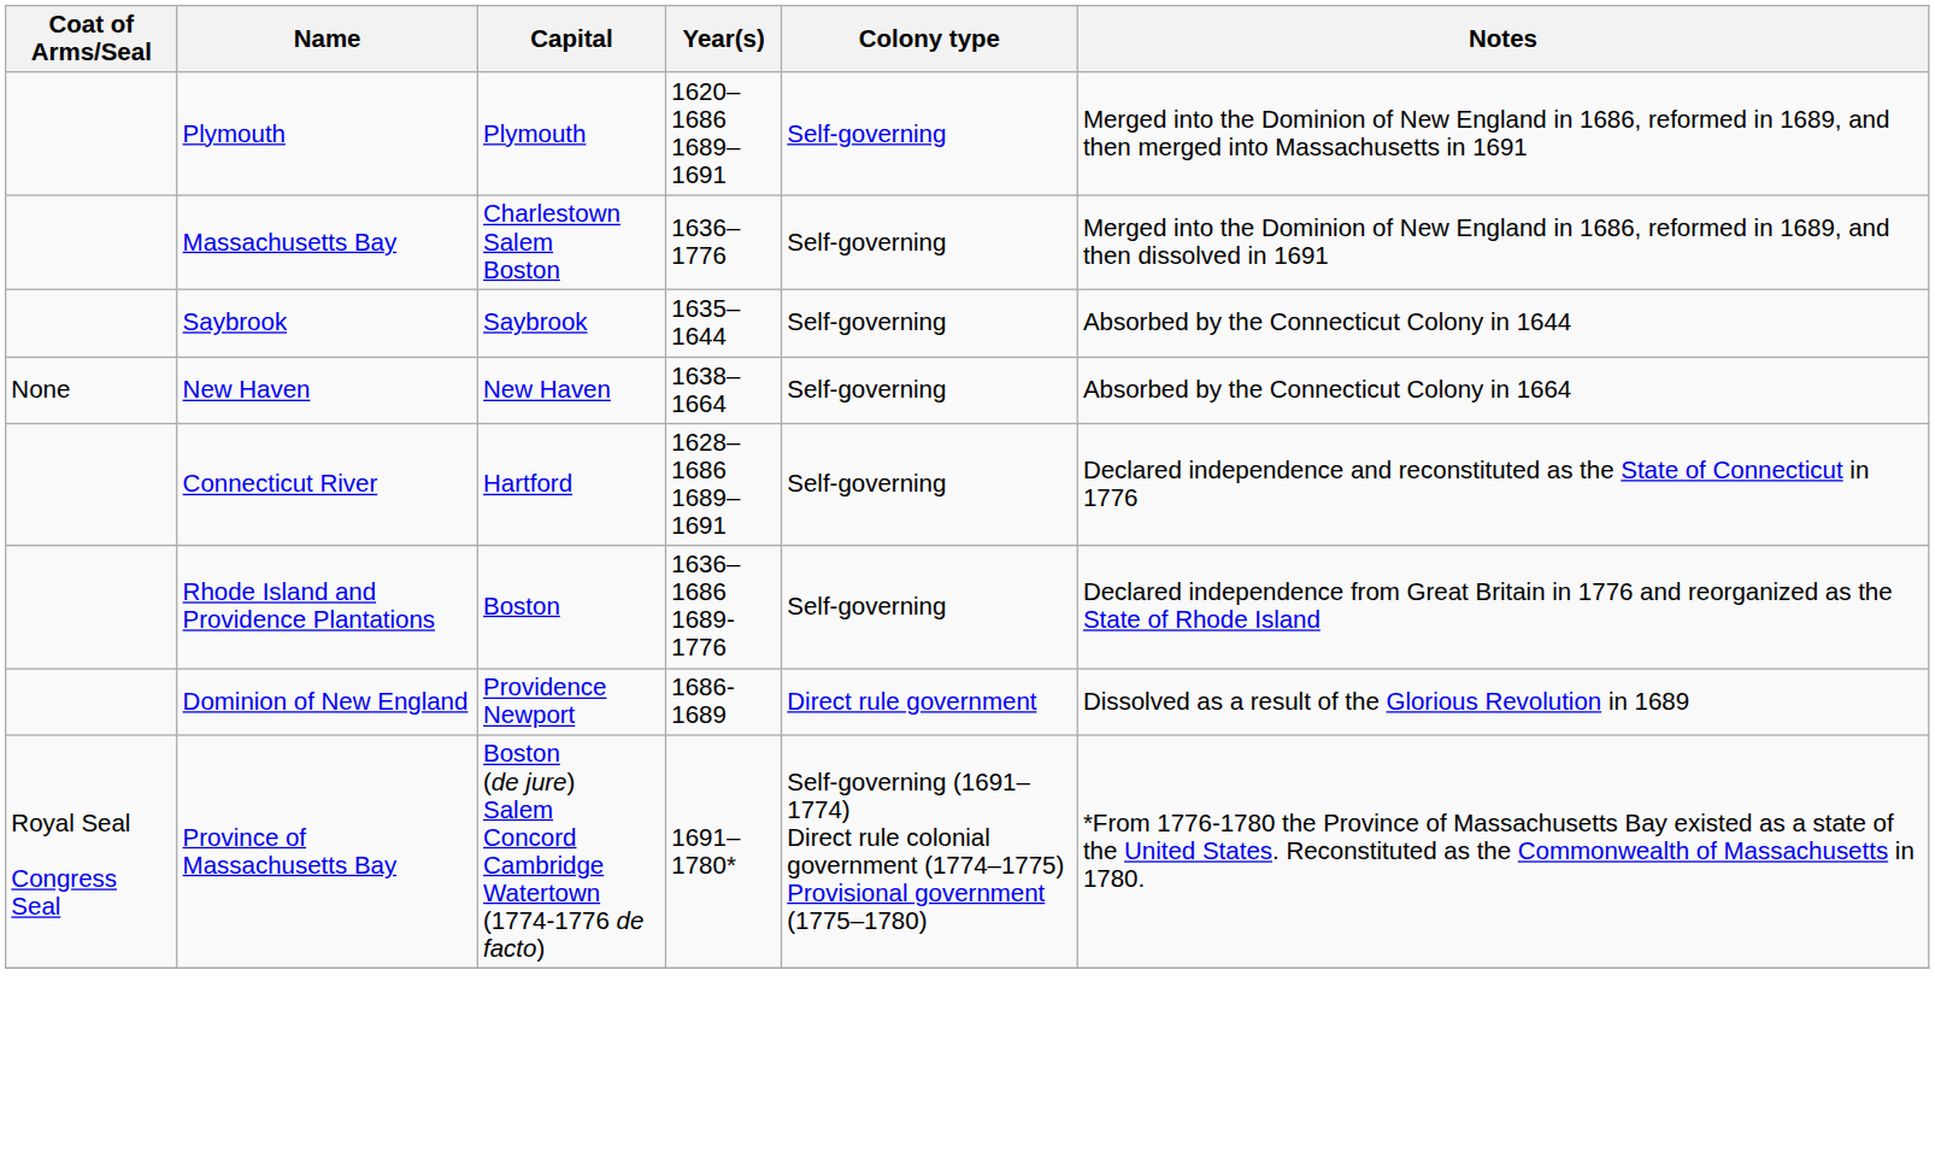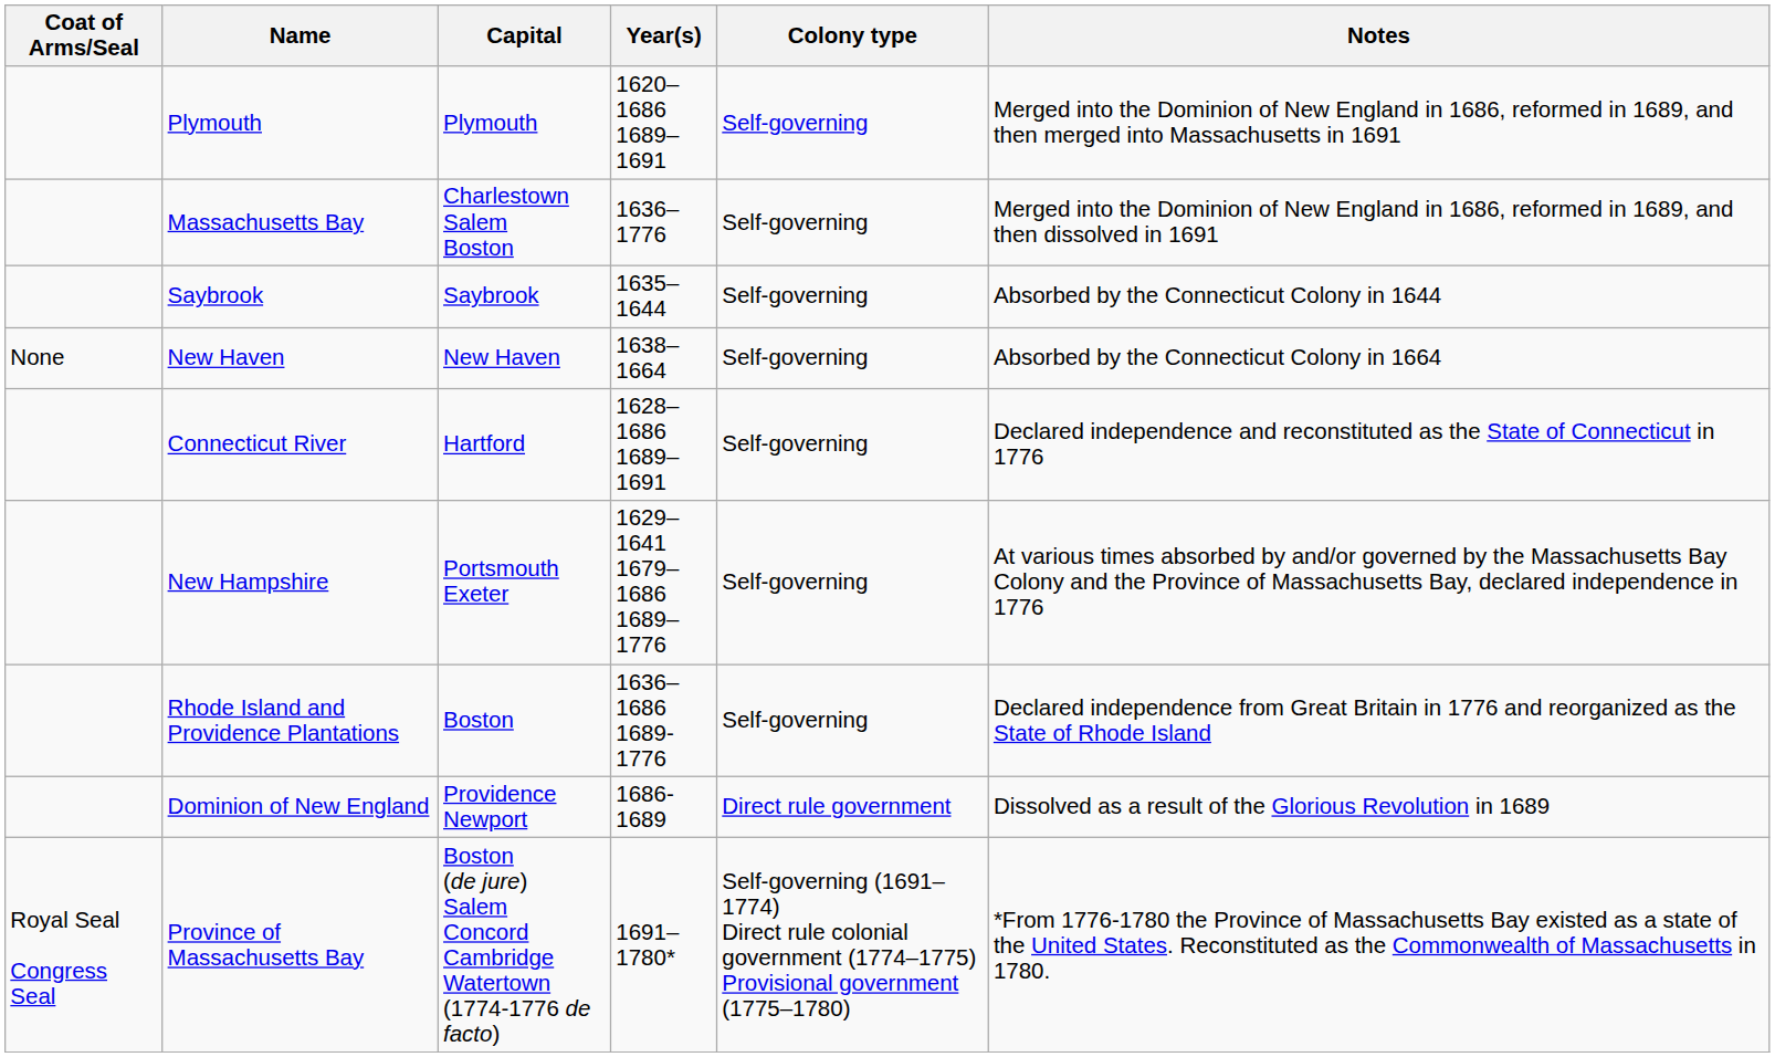 <table class="wikitable">
 <tr>
 <th>Coat of Arms/Seal</th>
 <th>Name</th>
 <th>Capital</th>
 <th>Year(s)</th>
 <th>Colony type</th>
 <th>Notes</th>
 </tr>
 <tr>
 <td></td>
 <td><a href='#'>Plymouth</a></td>
 <td><a href='#'>Plymouth</a></td>
 <td>1620–1686<br>1689–1691</td>
 <td><a href='#'>Self-governing</a></td>
 <td>Merged into the Dominion of New England in 1686, reformed in 1689, and then merged into Massachusetts in 1691</td>
 </tr>
 <tr>
 <td></td>
 <td><a href='#'>Massachusetts Bay</a></td>
 <td><a href='#'>Charlestown</a><br><a href='#'>Salem</a><br><a href='#'>Boston</a></td>
 <td>1636–1776</td>
 <td>Self-governing</td>
 <td>Merged into the Dominion of New England in 1686, reformed in 1689, and then dissolved in 1691</td>
 </tr>
 <tr>
 <td></td>
 <td><a href='#'>Saybrook</a></td>
 <td><a href='#'>Saybrook</a></td>
 <td>1635–1644</td>
 <td>Self-governing</td>
 <td>Absorbed by the Connecticut Colony in 1644</td>
 </tr>
 <tr>
 <td>None</td>
 <td><a href='#'>New Haven</a></td>
 <td><a href='#'>New Haven</a></td>
 <td>1638–1664</td>
 <td>Self-governing</td>
 <td>Absorbed by the Connecticut Colony in 1664</td>
 </tr>
 <tr>
 <td></td>
 <td><a href='#'>Connecticut River</a></td>
 <td><a href='#'>Hartford</a></td>
 <td>1628–1686<br>1689–1691</td>
 <td>Self-governing</td>
 <td>Declared independence and reconstituted as the <a href='#'>State of Connecticut</a> in 1776</td>
 </tr>
 <tr>
 <td></td>
+<td><a href='#'>New Hampshire</a></td>
+<td><a href='#'>Portsmouth</a><br><a href='#'>Exeter</a></td>
+<td>1629–1641<br>1679–1686<br>1689–1776</td>
+<td>Self-governing</td>
+<td>At various times absorbed by and/or governed by the Massachusetts Bay Colony and the Province of Massachusetts Bay, declared independence in 1776</td>
+</tr>
+<tr>
+<td></td>
 <td><a href='#'>Rhode Island and Providence Plantations</a></td>
 <td><a href='#'>Boston</a></td>
 <td>1636–1686<br>1689-1776</td>
 <td>Self-governing</td>
 <td>Declared independence from Great Britain in 1776 and reorganized as the <a href='#'>State of Rhode Island</a></td>
 </tr>
 <tr>
 <td></td>
 <td><a href='#'>Dominion of New England</a></td>
 <td><a href='#'>Providence</a><br><a href='#'>Newport</a></td>
 <td>1686-1689</td>
 <td><a href='#'>Direct rule government</a></td>
 <td>Dissolved as a result of the <a href='#'>Glorious Revolution</a> in 1689</td>
 </tr>
 <tr>
 <td><br>Royal Seal<br><br><a href='#'>Congress Seal</a></td>
 <td><a href='#'>Province of Massachusetts Bay</a></td>
 <td><a href='#'>Boston</a><br>(<em>de jure</em>)<br><a href='#'>Salem</a><br><a href='#'>Concord</a><br><a href='#'>Cambridge</a><br><a href='#'>Watertown</a><br>(1774-1776 <em>de facto</em>)</td>
 <td>1691–1780*</td>
 <td>Self-governing (1691–1774)<br>Direct rule colonial government (1774–1775)<br><a href='#'>Provisional government</a> (1775–1780)</td>
 <td>*From 1776-1780 the Province of Massachusetts Bay existed as a state of the <a href='#'>United States</a>. Reconstituted as the <a href='#'>Commonwealth of Massachusetts</a> in 1780.</td>
 </tr>
 <tr>
 </tr>
 </table>
